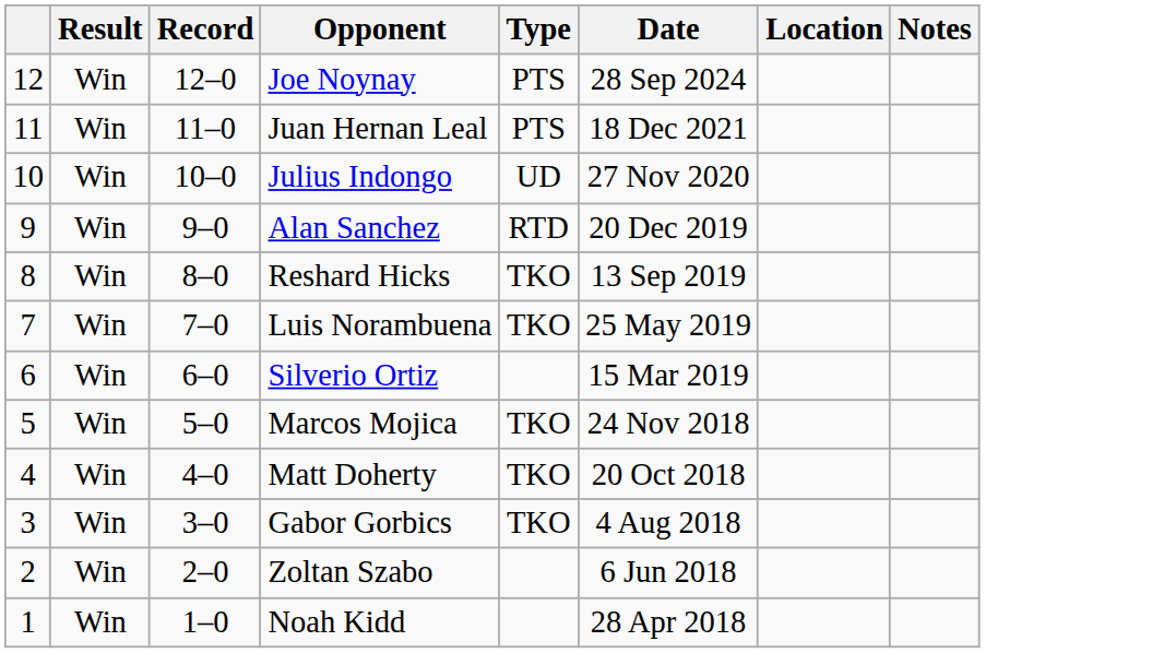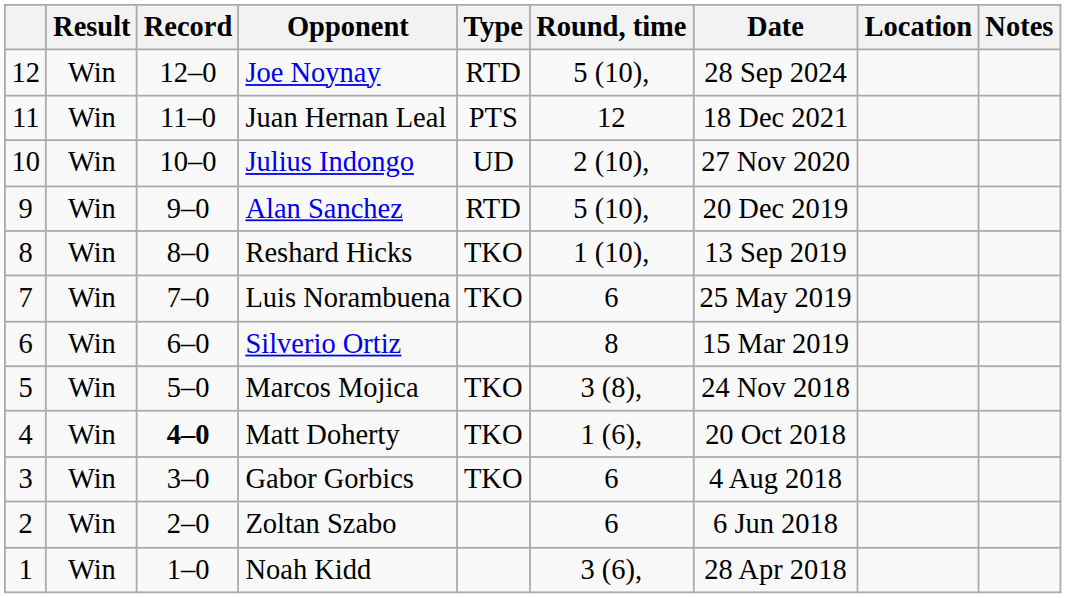 <table class="wikitable" style="text-align:center">
 <tr>
 <th></th>
 <th>Result</th>
 <th>Record</th>
 <th>Opponent</th>
 <th>Type</th>
+<th>Round, time</th>
 <th>Date</th>
 <th>Location</th>
 <th>Notes</th>
 </tr>
 <tr>
 <td>12</td>
 <td>Win</td>
 <td>12–0</td>
 <td align="left"><a href='#'>Joe Noynay</a></td>
-<td>PTS</td>
+<td>RTD</td>
+<td>5 (10), </td>
 <td>28 Sep 2024</td>
 <td align=left></td>
 <td></td>
 </tr>
 <tr>
 <td>11</td>
 <td>Win</td>
 <td>11–0</td>
 <td style="text-align:left;">Juan Hernan Leal</td>
 <td>PTS</td>
+<td>12</td>
 <td>18 Dec 2021</td>
 <td style="text-align:left;"></td>
 <td style="text-align:left;"></td>
 </tr>
 <tr>
 <td>10</td>
 <td>Win</td>
 <td>10–0</td>
 <td style="text-align:left;"><a href='#'>Julius Indongo</a></td>
 <td>UD</td>
+<td>2 (10), </td>
 <td>27 Nov 2020</td>
 <td style="text-align:left;"></td>
 <td style="text-align:left;"></td>
 </tr>
 <tr>
 <td>9</td>
 <td>Win</td>
 <td>9–0</td>
 <td style="text-align:left;"><a href='#'>Alan Sanchez</a></td>
 <td>RTD</td>
+<td>5 (10), </td>
 <td>20 Dec 2019</td>
 <td style="text-align:left;"></td>
 <td></td>
 </tr>
 <tr>
 <td>8</td>
 <td>Win</td>
 <td>8–0</td>
 <td style="text-align:left;">Reshard Hicks</td>
 <td>TKO</td>
+<td>1 (10), </td>
 <td>13 Sep 2019</td>
 <td style="text-align:left;"></td>
 <td></td>
 </tr>
 <tr>
 <td>7</td>
 <td>Win</td>
 <td>7–0</td>
 <td style="text-align:left;">Luis Norambuena</td>
 <td>TKO</td>
+<td>6</td>
 <td>25 May 2019</td>
 <td style="text-align:left;"></td>
 <td></td>
 </tr>
 <tr>
 <td>6</td>
 <td>Win</td>
 <td>6–0</td>
 <td style="text-align:left;"><a href='#'>Silverio Ortiz</a></td>
 <td></td>
+<td>8</td>
 <td>15 Mar 2019</td>
 <td style="text-align:left;"></td>
 <td></td>
 </tr>
 <tr>
 <td>5</td>
 <td>Win</td>
 <td>5–0</td>
 <td style="text-align:left;">Marcos Mojica</td>
 <td>TKO</td>
+<td>3 (8), </td>
 <td>24 Nov 2018</td>
 <td style="text-align:left;"></td>
 <td></td>
 </tr>
 <tr>
 <td>4</td>
 <td>Win</td>
-<td>4–0</td>
+<td><strong>4–0</strong></td>
 <td style="text-align:left;">Matt Doherty</td>
 <td>TKO</td>
+<td>1 (6), </td>
 <td>20 Oct 2018</td>
 <td style="text-align:left;"></td>
 <td></td>
 </tr>
 <tr>
 <td>3</td>
 <td>Win</td>
 <td>3–0</td>
 <td style="text-align:left;">Gabor Gorbics</td>
 <td>TKO</td>
+<td>6</td>
 <td>4 Aug 2018</td>
 <td style="text-align:left;"></td>
 <td></td>
 </tr>
 <tr>
 <td>2</td>
 <td>Win</td>
 <td>2–0</td>
 <td style="text-align:left;">Zoltan Szabo</td>
 <td></td>
+<td>6</td>
 <td>6 Jun 2018</td>
 <td style="text-align:left;"></td>
 <td></td>
 </tr>
 <tr>
 <td>1</td>
 <td>Win</td>
 <td>1–0</td>
 <td style="text-align:left;">Noah Kidd</td>
 <td></td>
+<td>3 (6), </td>
 <td>28 Apr 2018</td>
 <td style="text-align:left;"></td>
 <td></td>
 </tr>
 </table>
